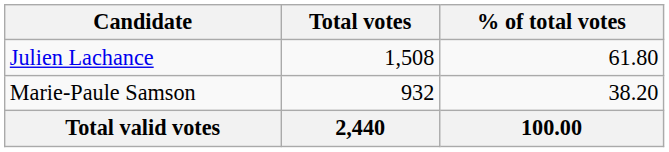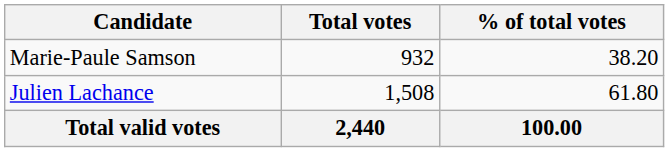 <table style="width:475px;" class="wikitable">
 <tr bgcolor="#EEEEEE">
 <th align="left">Candidate</th>
 <th align="right">Total votes</th>
 <th align="right">% of total votes</th>
 </tr>
 <tr>
+<td align="left">Marie-Paule Samson</td>
+<td align="right">932</td>
+<td align="right">38.20</td>
+</tr>
+<tr>
 <td align="left"><a href='#'>Julien Lachance</a></td>
 <td align="right">1,508</td>
 <td align="right">61.80</td>
-</tr>
-<tr>
-<td align="left">Marie-Paule Samson</td>
-<td align="right">932</td>
-<td align="right">38.20</td>
 </tr>
 <tr bgcolor="#EEEEEE">
 <th align="left">Total valid votes</th>
 <th align="right"><strong>2,440</strong></th>
 <th align="right"><strong>100.00</strong></th>
 </tr>
 </table>
